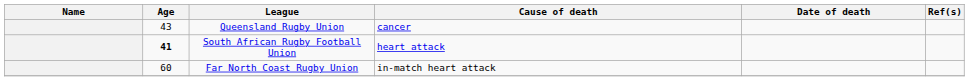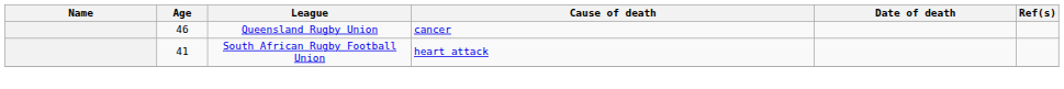 <table class="wikitable sortable plainrowheaders" style="width: 100%; font-size:95%; text-align:center;">
 <tr>
 <th scope="col" style="width: 15%;">Name</th>
 <th scope="col" style="width: 5%;">Age</th>
 <th scope="col" style="width: 20%;">League</th>
 <th scope="col" style="width: 40%;">Cause of death</th>
 <th scope="col" style="width: 50%;">Date of death</th>
 <th scope="col" class=unsortable style="width: 5%;">Ref(s)</th>
 </tr>
 <tr>
 <th scope="row" style="text-align:center"></th>
-<td>43</td>
+<td>46</td>
 <td><a href='#'>Queensland Rugby Union</a></td>
 <td style="text-align:left"><a href='#'>cancer</a></td>
 <td></td>
 <td></td>
 </tr>
 <tr>
 <th scope="row" style="text-align:center"></th>
-<td><strong>41</strong></td>
+<td>41</td>
 <td><a href='#'>South African Rugby Football Union</a></td>
 <td style="text-align:left"><a href='#'>heart attack</a></td>
 <td></td>
 <td></td>
 </tr>
 <tr>
-<th scope="row" style="text-align:center"></th>
-<td>60</td>
-<td><a href='#'>Far North Coast Rugby Union</a></td>
-<td style="text-align:left">in-match heart attack</td>
-<td></td>
-<td></td>
-</tr>
-<tr>
 </tr>
 </table>
